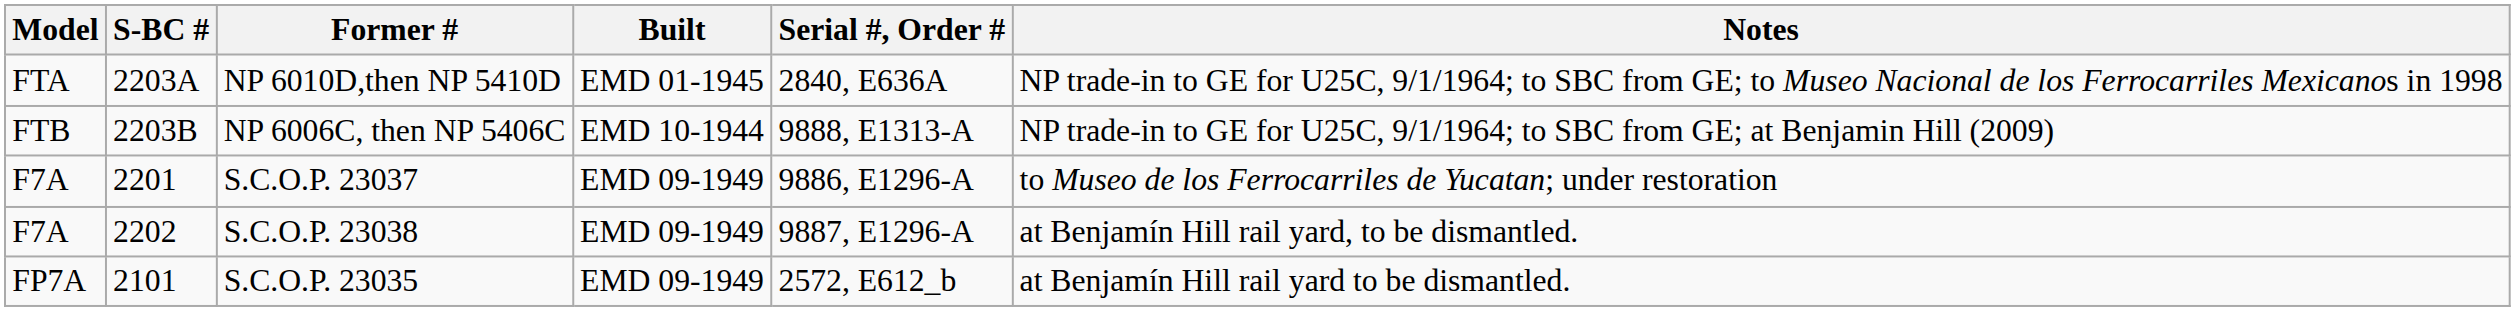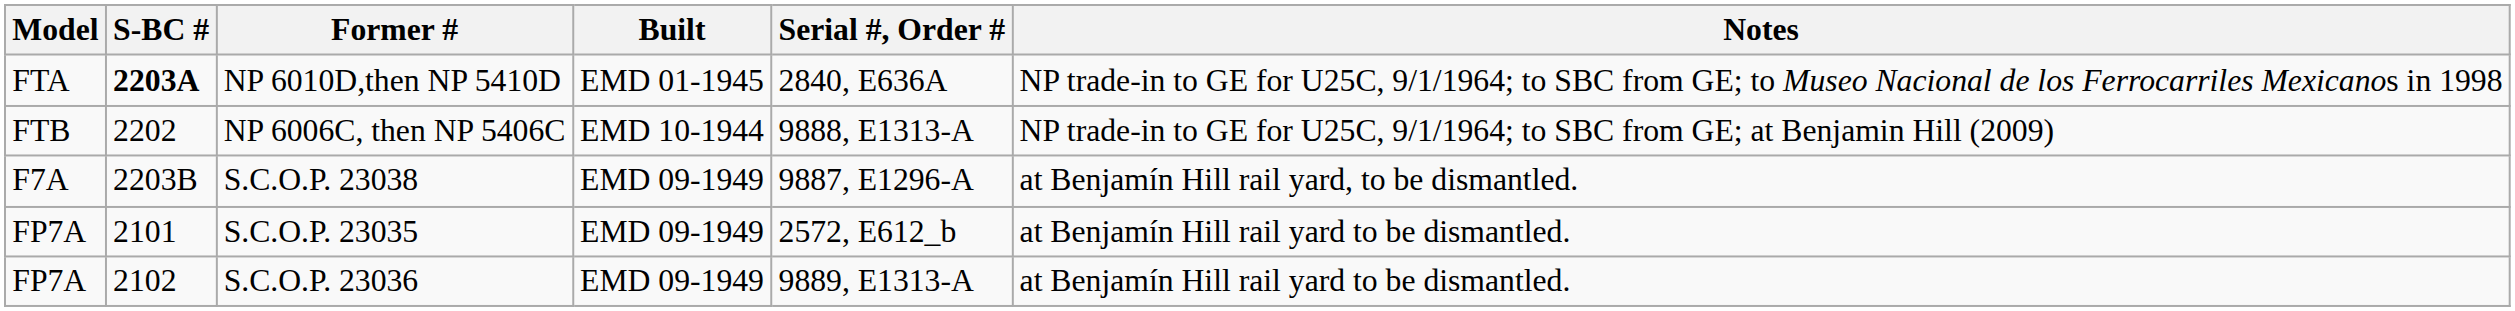 <table class="wikitable">
 <tr>
 <th>Model</th>
 <th>S-BC #</th>
 <th>Former #</th>
 <th>Built</th>
 <th>Serial #, Order #</th>
 <th>Notes</th>
 </tr>
 <tr>
 <td>FTA</td>
-<td>2203A</td>
+<td><strong>2203A</strong></td>
 <td>NP 6010D,then NP 5410D</td>
 <td>EMD 01-1945</td>
 <td>2840, E636A</td>
 <td>NP trade-in to GE for U25C, 9/1/1964; to SBC from GE; to <em>Museo Nacional de los Ferrocarriles Mexicano</em>s in 1998</td>
 </tr>
 <tr>
 <td>FTB</td>
-<td>2203B</td>
+<td>2202</td>
 <td>NP 6006C, then NP 5406C</td>
 <td>EMD 10-1944</td>
 <td>9888, E1313-A</td>
 <td>NP trade-in to GE for U25C, 9/1/1964; to SBC from GE; at Benjamin Hill (2009)</td>
 </tr>
 <tr>
 <td>F7A</td>
-<td>2201</td>
-<td>S.C.O.P. 23037</td>
-<td>EMD 09-1949</td>
-<td>9886, E1296-A</td>
-<td>to <em>Museo de los Ferrocarriles de Yucatan</em>; under restoration</td>
-</tr>
-<tr>
-<td>F7A</td>
-<td>2202</td>
+<td>2203B</td>
 <td>S.C.O.P. 23038</td>
 <td>EMD 09-1949</td>
 <td>9887, E1296-A</td>
 <td>at Benjamín Hill rail yard, to be dismantled.</td>
 </tr>
 <tr>
 <td>FP7A</td>
 <td>2101</td>
 <td>S.C.O.P. 23035</td>
 <td>EMD 09-1949</td>
 <td>2572, E612_b</td>
 <td>at Benjamín Hill rail yard to be dismantled.</td>
 </tr>
+<tr>
+<td>FP7A</td>
+<td>2102</td>
+<td>S.C.O.P. 23036</td>
+<td>EMD 09-1949</td>
+<td>9889, E1313-A</td>
+<td>at Benjamín Hill rail yard to be dismantled.</td>
+</tr>
 </table>
